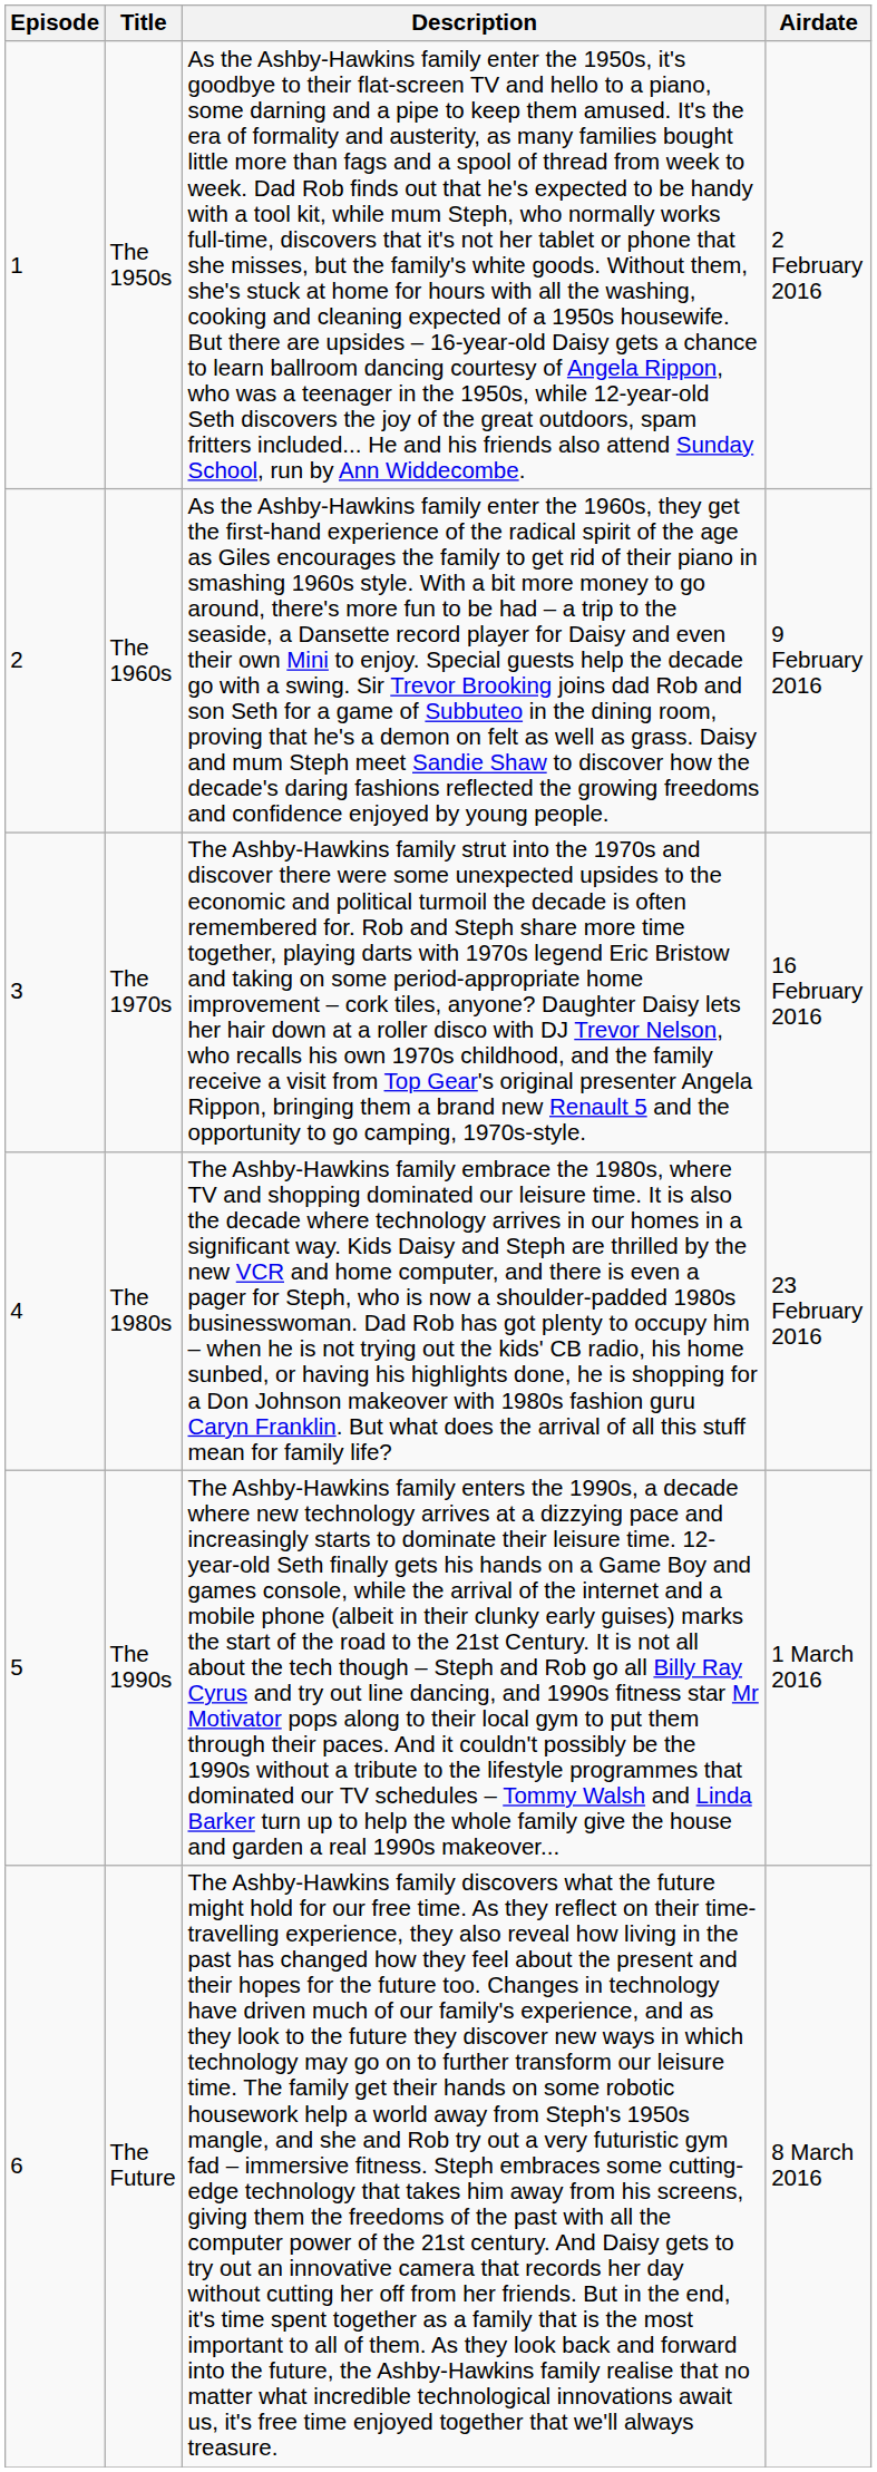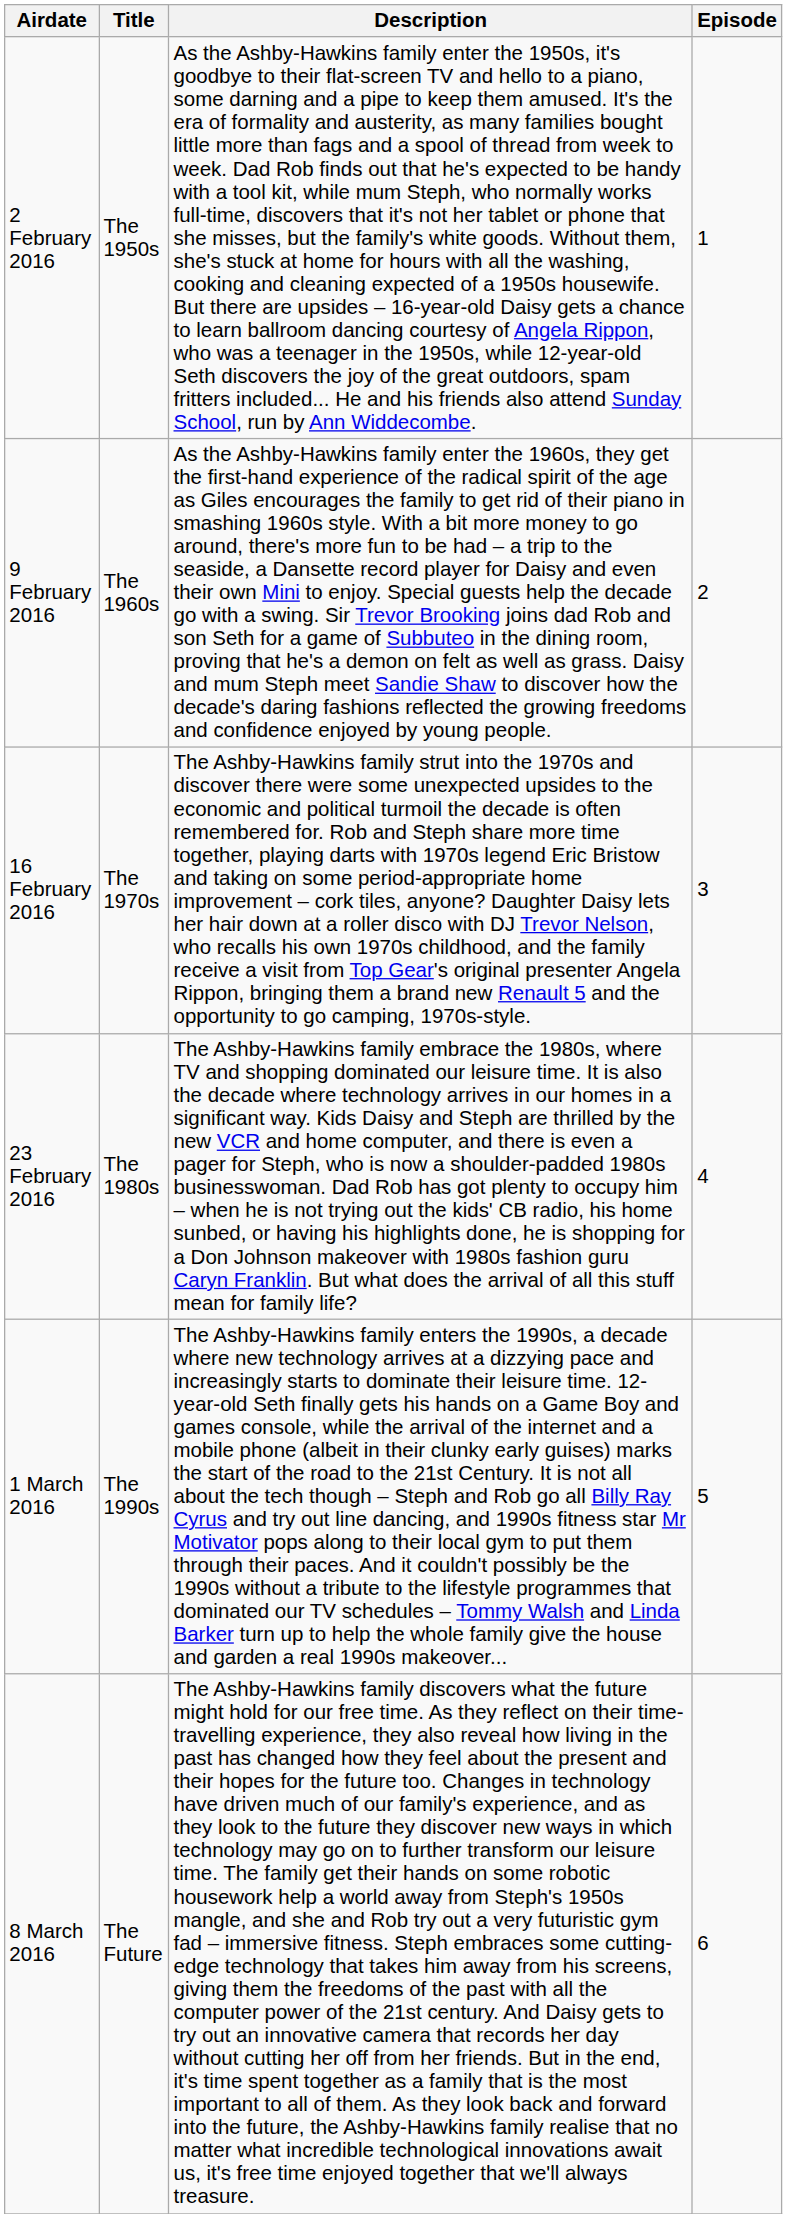 <table class="wikitable">
 <tr>
-<th>Episode</th>
+<th>Airdate</th>
 <th>Title</th>
 <th>Description</th>
-<th>Airdate</th>
+<th>Episode</th>
 </tr>
 <tr>
-<td>1</td>
+<td>2 February 2016</td>
 <td>The 1950s</td>
 <td>As the Ashby-Hawkins family enter the 1950s, it's goodbye to their flat-screen TV and hello to a piano, some darning and a pipe to keep them amused. It's the era of formality and austerity, as many families bought little more than fags and a spool of thread from week to week. Dad Rob finds out that he's expected to be handy with a tool kit, while mum Steph, who normally works full-time, discovers that it's not her tablet or phone that she misses, but the family's white goods. Without them, she's stuck at home for hours with all the washing, cooking and cleaning expected of a 1950s housewife. But there are upsides – 16-year-old Daisy gets a chance to learn ballroom dancing courtesy of <a href='#'>Angela Rippon</a>, who was a teenager in the 1950s, while 12-year-old Seth discovers the joy of the great outdoors, spam fritters included... He and his friends also attend <a href='#'>Sunday School</a>, run by <a href='#'>Ann Widdecombe</a>.</td>
-<td>2 February 2016</td>
+<td>1</td>
 </tr>
 <tr>
-<td>2</td>
+<td>9 February 2016</td>
 <td>The 1960s</td>
 <td>As the Ashby-Hawkins family enter the 1960s, they get the first-hand experience of the radical spirit of the age as Giles encourages the family to get rid of their piano in smashing 1960s style. With a bit more money to go around, there's more fun to be had – a trip to the seaside, a Dansette record player for Daisy and even their own <a href='#'>Mini</a> to enjoy. Special guests help the decade go with a swing. Sir <a href='#'>Trevor Brooking</a> joins dad Rob and son Seth for a game of <a href='#'>Subbuteo</a> in the dining room, proving that he's a demon on felt as well as grass. Daisy and mum Steph meet <a href='#'>Sandie Shaw</a> to discover how the decade's daring fashions reflected the growing freedoms and confidence enjoyed by young people.</td>
-<td>9 February 2016</td>
+<td>2</td>
 </tr>
 <tr>
-<td>3</td>
+<td>16 February 2016</td>
 <td>The 1970s</td>
 <td>The Ashby-Hawkins family strut into the 1970s and discover there were some unexpected upsides to the economic and political turmoil the decade is often remembered for. Rob and Steph share more time together, playing darts with 1970s legend Eric Bristow and taking on some period-appropriate home improvement – cork tiles, anyone? Daughter Daisy lets her hair down at a roller disco with DJ <a href='#'>Trevor Nelson</a>, who recalls his own 1970s childhood, and the family receive a visit from <a href='#'>Top Gear</a>'s original presenter Angela Rippon, bringing them a brand new <a href='#'>Renault 5</a> and the opportunity to go camping, 1970s-style.</td>
-<td>16 February 2016</td>
+<td>3</td>
 </tr>
 <tr>
-<td>4</td>
+<td>23 February 2016</td>
 <td>The 1980s</td>
 <td>The Ashby-Hawkins family embrace the 1980s, where TV and shopping dominated our leisure time. It is also the decade where technology arrives in our homes in a significant way. Kids Daisy and Steph are thrilled by the new <a href='#'>VCR</a> and home computer, and there is even a pager for Steph, who is now a shoulder-padded 1980s businesswoman. Dad Rob has got plenty to occupy him – when he is not trying out the kids' CB radio, his home sunbed, or having his highlights done, he is shopping for a Don Johnson makeover with 1980s fashion guru <a href='#'>Caryn Franklin</a>. But what does the arrival of all this stuff mean for family life?</td>
-<td>23 February 2016</td>
+<td>4</td>
 </tr>
 <tr>
-<td>5</td>
+<td>1 March 2016</td>
 <td>The 1990s</td>
 <td>The Ashby-Hawkins family enters the 1990s, a decade where new technology arrives at a dizzying pace and increasingly starts to dominate their leisure time. 12-year-old Seth finally gets his hands on a Game Boy and games console, while the arrival of the internet and a mobile phone (albeit in their clunky early guises) marks the start of the road to the 21st Century. It is not all about the tech though – Steph and Rob go all <a href='#'>Billy Ray Cyrus</a> and try out line dancing, and 1990s fitness star <a href='#'>Mr Motivator</a> pops along to their local gym to put them through their paces. And it couldn't possibly be the 1990s without a tribute to the lifestyle programmes that dominated our TV schedules – <a href='#'>Tommy Walsh</a> and <a href='#'>Linda Barker</a> turn up to help the whole family give the house and garden a real 1990s makeover...</td>
-<td>1 March 2016</td>
+<td>5</td>
 </tr>
 <tr>
-<td>6</td>
+<td>8 March 2016</td>
 <td>The Future</td>
 <td>The Ashby-Hawkins family discovers what the future might hold for our free time. As they reflect on their time-travelling experience, they also reveal how living in the past has changed how they feel about the present and their hopes for the future too. Changes in technology have driven much of our family's experience, and as they look to the future they discover new ways in which technology may go on to further transform our leisure time. The family get their hands on some robotic housework help a world away from Steph's 1950s mangle, and she and Rob try out a very futuristic gym fad – immersive fitness. Steph embraces some cutting-edge technology that takes him away from his screens, giving them the freedoms of the past with all the computer power of the 21st century. And Daisy gets to try out an innovative camera that records her day without cutting her off from her friends. But in the end, it's time spent together as a family that is the most important to all of them. As they look back and forward into the future, the Ashby-Hawkins family realise that no matter what incredible technological innovations await us, it's free time enjoyed together that we'll always treasure.</td>
-<td>8 March 2016</td>
+<td>6</td>
 </tr>
 </table>
